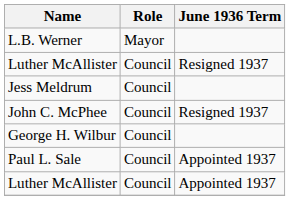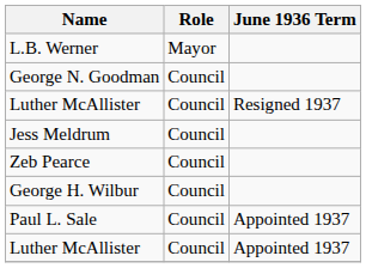 <table class="wikitable">
 <tr>
 <th>Name</th>
 <th>Role</th>
 <th>June 1936 Term</th>
 </tr>
 <tr>
 <td>L.B. Werner</td>
 <td>Mayor</td>
+<td></td>
+</tr>
+<tr>
+<td>George N. Goodman</td>
+<td>Council</td>
 <td></td>
 </tr>
 <tr>
 <td>Luther McAllister</td>
 <td>Council</td>
 <td>Resigned 1937</td>
 </tr>
 <tr>
 <td>Jess Meldrum</td>
 <td>Council</td>
 <td></td>
 </tr>
 <tr>
-<td>John C. McPhee</td>
+<td>Zeb Pearce</td>
 <td>Council</td>
-<td>Resigned 1937 </td>
+<td></td>
 </tr>
 <tr>
 <td>George H. Wilbur</td>
 <td>Council</td>
 <td></td>
 </tr>
 <tr>
 <td>Paul L. Sale</td>
 <td>Council</td>
 <td>Appointed 1937</td>
 </tr>
 <tr>
 <td>Luther McAllister</td>
 <td>Council</td>
 <td>Appointed 1937</td>
 </tr>
 <tr>
 </tr>
 </table>
